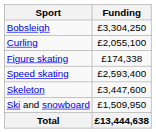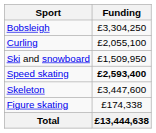 <table class="wikitable sortable" style="font-size:90%; text-align:centre;">
 <tr>
 <th>Sport</th>
 <th>Funding</th>
 </tr>
 <tr>
 <td><a href='#'>Bobsleigh</a></td>
 <td style="text-align:center;">£3,304,250</td>
 </tr>
 <tr>
 <td><a href='#'>Curling</a></td>
 <td style="text-align:center;">£2,055,100</td>
 </tr>
 <tr>
-<td><a href='#'>Figure skating</a></td>
-<td style="text-align:center;">£174,338</td>
+<td><a href='#'>Ski</a> and <a href='#'>snowboard</a></td>
+<td style="text-align:center;">£1,509,950</td>
 </tr>
 <tr>
 <td><a href='#'>Speed skating</a></td>
-<td style="text-align:center;">£2,593,400</td>
+<td style="text-align:center;"><strong>£2,593,400</strong></td>
 </tr>
 <tr>
 <td><a href='#'>Skeleton</a></td>
 <td style="text-align:center;">£3,447,600</td>
 </tr>
 <tr>
-<td><a href='#'>Ski</a> and <a href='#'>snowboard</a></td>
-<td style="text-align:center;">£1,509,950</td>
+<td><a href='#'>Figure skating</a></td>
+<td style="text-align:center;">£174,338</td>
 </tr>
 <tr class="sortbottom">
 <th>Total</th>
 <th style="text-align:center;">£13,444,638</th>
 </tr>
 </table>
